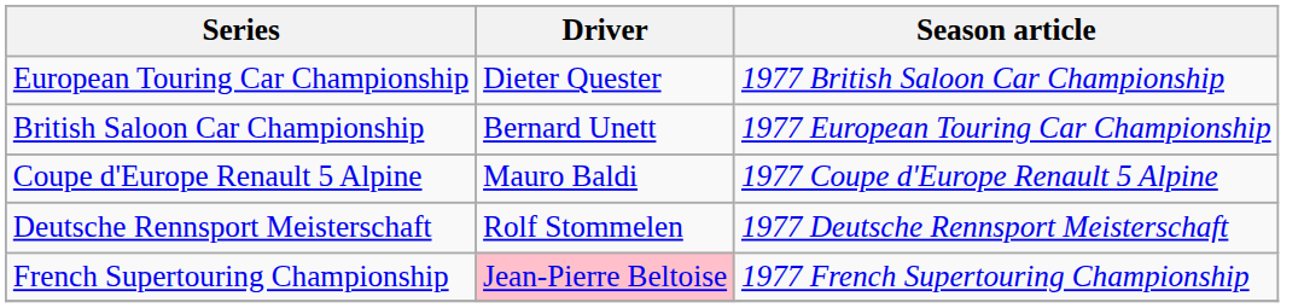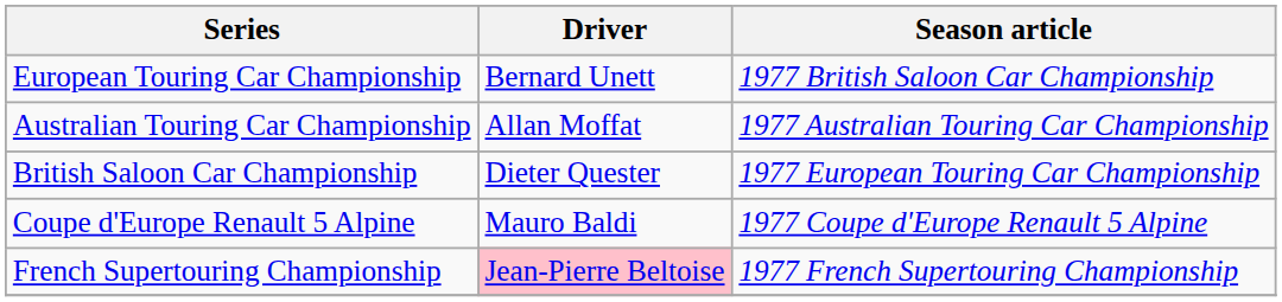 <table class="wikitable" style="font-size: 87%;">
 <tr>
 <th>Series</th>
 <th>Driver</th>
 <th>Season article</th>
 </tr>
 <tr>
 <td><a href='#'>European Touring Car Championship</a></td>
-<td> <a href='#'>Dieter Quester</a></td>
+<td> <a href='#'>Bernard Unett</a></td>
 <td><em><a href='#'>1977 British Saloon Car Championship</a></em></td>
 </tr>
 <tr>
+<td><a href='#'>Australian Touring Car Championship</a></td>
+<td> <a href='#'>Allan Moffat</a></td>
+<td><em><a href='#'>1977 Australian Touring Car Championship</a></em></td>
+</tr>
+<tr>
 <td><a href='#'>British Saloon Car Championship</a></td>
-<td> <a href='#'>Bernard Unett</a></td>
+<td> <a href='#'>Dieter Quester</a></td>
 <td><em><a href='#'>1977 European Touring Car Championship</a></em></td>
 </tr>
 <tr>
 <td><a href='#'>Coupe d'Europe Renault 5 Alpine</a></td>
 <td> <a href='#'>Mauro Baldi</a></td>
 <td><em><a href='#'>1977 Coupe d'Europe Renault 5 Alpine</a></em></td>
-</tr>
-<tr>
-<td><a href='#'>Deutsche Rennsport Meisterschaft</a></td>
-<td> <a href='#'>Rolf Stommelen</a></td>
-<td><em><a href='#'>1977 Deutsche Rennsport Meisterschaft</a></em></td>
 </tr>
 <tr>
 <td><a href='#'>French Supertouring Championship</a></td>
 <td style="background: pink;"> <a href='#'>Jean-Pierre Beltoise</a></td>
 <td><em><a href='#'>1977 French Supertouring Championship</a></em></td>
 </tr>
 <tr>
 </tr>
 </table>
